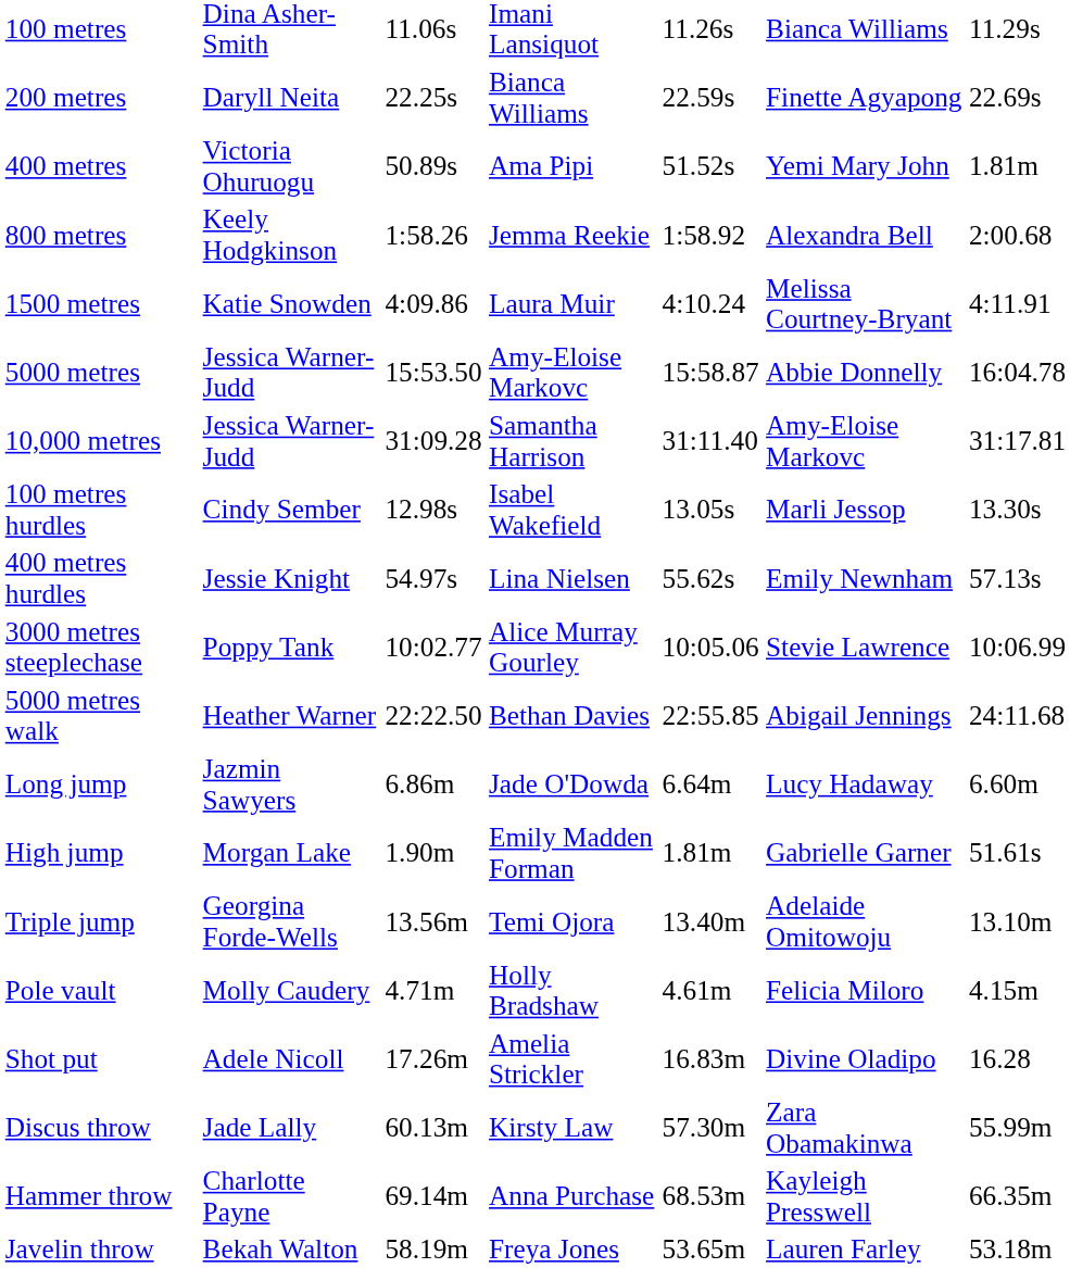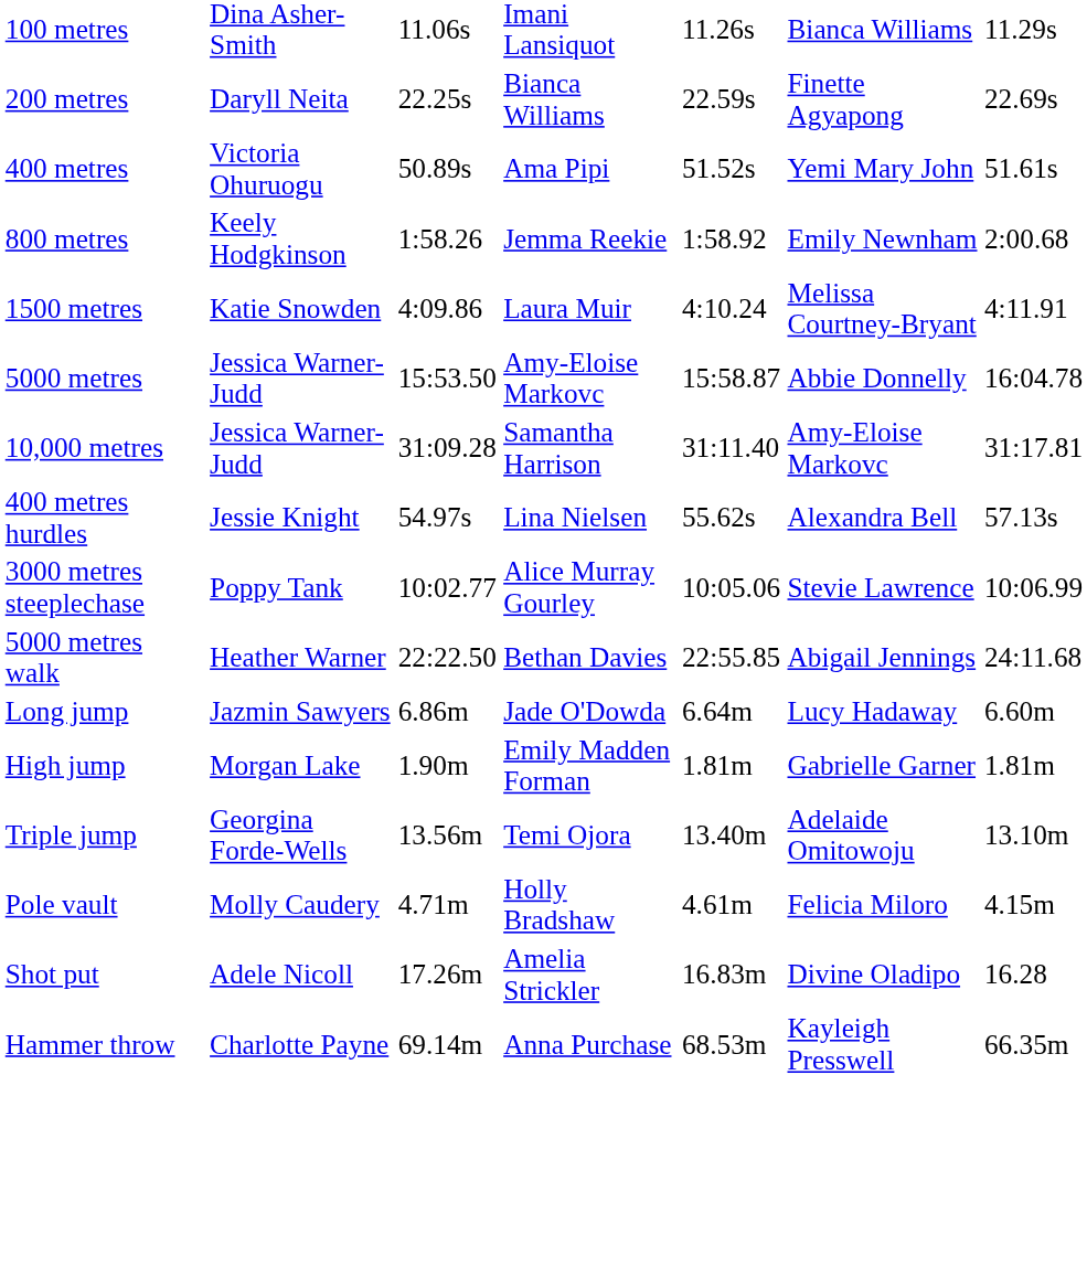 <table>
 <tr>
 <td><a href='#'>100 metres</a></td>
 <td><a href='#'>Dina Asher-Smith</a></td>
 <td>11.06s</td>
 <td><a href='#'>Imani Lansiquot</a></td>
 <td>11.26s</td>
 <td><a href='#'>Bianca Williams</a></td>
 <td>11.29s</td>
 </tr>
 <tr>
 <td><a href='#'>200 metres</a></td>
 <td><a href='#'>Daryll Neita</a></td>
 <td>22.25s </td>
 <td><a href='#'>Bianca Williams</a></td>
 <td>22.59s</td>
 <td><a href='#'>Finette Agyapong</a></td>
 <td>22.69s </td>
 </tr>
 <tr>
 <td><a href='#'>400 metres</a></td>
 <td><a href='#'>Victoria Ohuruogu</a></td>
 <td>50.89s</td>
 <td><a href='#'>Ama Pipi</a></td>
 <td>51.52s</td>
 <td><a href='#'>Yemi Mary John</a></td>
-<td>1.81m </td>
+<td>51.61s</td>
 </tr>
 <tr>
 <td><a href='#'>800 metres</a></td>
 <td><a href='#'>Keely Hodgkinson</a></td>
 <td>1:58.26 </td>
 <td><a href='#'>Jemma Reekie</a></td>
 <td>1:58.92 </td>
-<td><a href='#'>Alexandra Bell</a></td>
+<td><a href='#'>Emily Newnham</a></td>
 <td>2:00.68 </td>
 </tr>
 <tr>
 <td><a href='#'>1500 metres</a></td>
 <td><a href='#'>Katie Snowden</a></td>
 <td>4:09.86</td>
 <td><a href='#'>Laura Muir</a></td>
 <td>4:10.24</td>
 <td><a href='#'>Melissa Courtney-Bryant</a></td>
 <td>4:11.91</td>
 </tr>
 <tr>
 <td><a href='#'>5000 metres</a></td>
 <td><a href='#'>Jessica Warner-Judd</a></td>
 <td>15:53.50</td>
 <td><a href='#'>Amy-Eloise Markovc</a></td>
 <td>15:58.87</td>
 <td><a href='#'>Abbie Donnelly</a></td>
 <td>16:04.78</td>
 </tr>
 <tr>
 <td><a href='#'>10,000 metres</a></td>
 <td><a href='#'>Jessica Warner-Judd</a></td>
 <td>31:09.28</td>
 <td><a href='#'>Samantha Harrison</a></td>
 <td>31:11.40 </td>
 <td><a href='#'>Amy-Eloise Markovc</a></td>
 <td>31:17.81 </td>
 </tr>
 <tr>
-<td><a href='#'>100 metres hurdles</a></td>
-<td><a href='#'>Cindy Sember</a></td>
-<td>12.98s</td>
-<td><a href='#'>Isabel Wakefield</a></td>
-<td>13.05s </td>
-<td><a href='#'>Marli Jessop</a></td>
-<td>13.30s </td>
-</tr>
-<tr>
 <td><a href='#'>400 metres hurdles</a></td>
 <td><a href='#'>Jessie Knight</a></td>
 <td>54.97s</td>
 <td><a href='#'>Lina Nielsen</a></td>
 <td>55.62s</td>
-<td><a href='#'>Emily Newnham</a></td>
+<td><a href='#'>Alexandra Bell</a></td>
 <td>57.13s </td>
 </tr>
 <tr>
 <td><a href='#'>3000 metres steeplechase</a></td>
 <td><a href='#'>Poppy Tank</a></td>
 <td>10:02.77 </td>
 <td><a href='#'>Alice Murray Gourley</a></td>
 <td>10:05.06 </td>
 <td><a href='#'>Stevie Lawrence</a></td>
 <td>10:06.99</td>
 </tr>
 <tr>
 <td><a href='#'>5000 metres walk</a></td>
 <td><a href='#'>Heather Warner</a></td>
 <td>22:22.50 </td>
 <td><a href='#'>Bethan Davies</a></td>
 <td>22:55.85 </td>
 <td><a href='#'>Abigail Jennings</a></td>
 <td>24:11.68 </td>
 </tr>
 <tr>
 <td><a href='#'>Long jump</a></td>
 <td><a href='#'>Jazmin Sawyers</a></td>
 <td>6.86m</td>
 <td><a href='#'>Jade O'Dowda</a></td>
 <td>6.64m</td>
 <td><a href='#'>Lucy Hadaway</a></td>
 <td>6.60m</td>
 </tr>
 <tr>
 <td><a href='#'>High jump</a></td>
 <td><a href='#'>Morgan Lake</a></td>
 <td>1.90m</td>
 <td><a href='#'>Emily Madden Forman</a></td>
 <td>1.81m </td>
 <td><a href='#'>Gabrielle Garner</a></td>
-<td>51.61s</td>
+<td>1.81m </td>
 </tr>
 <tr>
 <td><a href='#'>Triple jump</a></td>
 <td><a href='#'>Georgina Forde-Wells</a></td>
 <td>13.56m </td>
 <td><a href='#'>Temi Ojora</a></td>
 <td>13.40m</td>
 <td><a href='#'>Adelaide Omitowoju</a></td>
 <td>13.10m </td>
 </tr>
 <tr>
 <td><a href='#'>Pole vault</a></td>
 <td><a href='#'>Molly Caudery</a></td>
 <td>4.71m </td>
 <td><a href='#'>Holly Bradshaw</a></td>
 <td>4.61m </td>
 <td><a href='#'>Felicia Miloro</a></td>
 <td>4.15m</td>
 </tr>
 <tr>
 <td><a href='#'>Shot put</a></td>
 <td><a href='#'>Adele Nicoll</a></td>
 <td>17.26m </td>
 <td><a href='#'>Amelia Strickler</a></td>
 <td>16.83m</td>
 <td><a href='#'>Divine Oladipo</a></td>
 <td>16.28</td>
 </tr>
 <tr>
-<td><a href='#'>Discus throw</a></td>
-<td><a href='#'>Jade Lally</a></td>
-<td>60.13m</td>
-<td><a href='#'>Kirsty Law</a></td>
-<td>57.30m </td>
-<td><a href='#'>Zara Obamakinwa</a></td>
-<td>55.99m </td>
-</tr>
-<tr>
 <td><a href='#'>Hammer throw</a></td>
 <td><a href='#'>Charlotte Payne</a></td>
 <td>69.14m</td>
 <td><a href='#'>Anna Purchase</a></td>
 <td>68.53m</td>
 <td><a href='#'>Kayleigh Presswell</a></td>
 <td>66.35m </td>
 </tr>
-<tr>
-<td><a href='#'>Javelin throw</a></td>
-<td><a href='#'>Bekah Walton</a></td>
-<td>58.19m</td>
-<td><a href='#'>Freya Jones</a></td>
-<td>53.65m </td>
-<td><a href='#'>Lauren Farley</a></td>
-<td>53.18m</td>
-</tr>
 </table>
